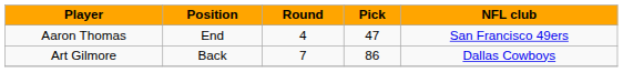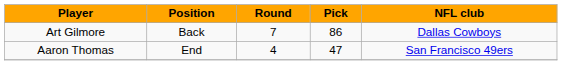 <table class="wikitable" width="60%">
 <tr align="center"  style="background:orange;color:black;">
 <td><strong>Player</strong></td>
 <td><strong>Position</strong></td>
 <td><strong>Round</strong></td>
 <td><strong>Pick</strong></td>
 <td><strong>NFL club</strong></td>
 </tr>
 <tr align="center" bgcolor="">
+<td>Art Gilmore</td>
+<td>Back</td>
+<td>7</td>
+<td>86</td>
+<td><a href='#'>Dallas Cowboys</a></td>
+</tr>
+<tr align="center" bgcolor="">
 <td>Aaron Thomas</td>
 <td>End</td>
 <td>4</td>
 <td>47</td>
 <td><a href='#'>San Francisco 49ers</a></td>
 </tr>
 <tr align="center" bgcolor="">
-<td>Art Gilmore</td>
-<td>Back</td>
-<td>7</td>
-<td>86</td>
-<td><a href='#'>Dallas Cowboys</a></td>
-</tr>
-<tr align="center" bgcolor="">
 </tr>
 </table>
